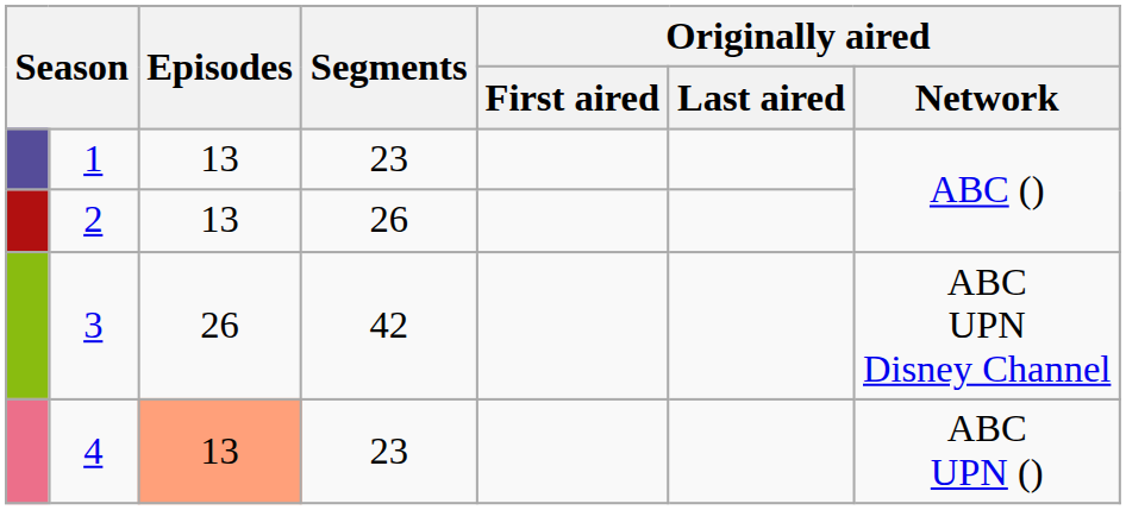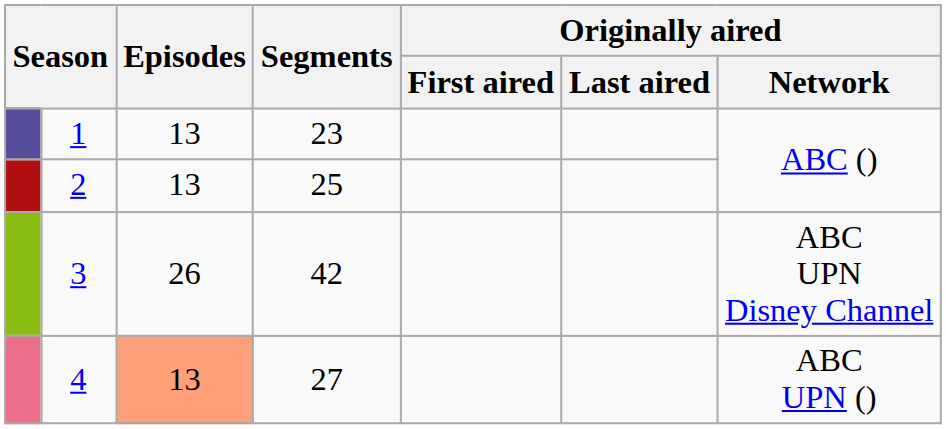 <table class="wikitable plainrowheaders" style="text-align:center;">
 <tr>
 <th colspan="2" rowspan="2">Season</th>
 <th rowspan="2">Episodes</th>
 <th rowspan="2">Segments</th>
 <th colspan="3">Originally aired</th>
 </tr>
 <tr>
 <th>First aired</th>
 <th>Last aired</th>
 <th>Network</th>
 </tr>
 <tr>
 <td style="background: #554C99;"></td>
 <td><a href='#'>1</a></td>
 <td>13</td>
 <td>23</td>
 <td></td>
 <td></td>
 <td rowspan="2"><a href='#'>ABC</a> ()</td>
 </tr>
 <tr>
 <td style="background: #B11010;"></td>
 <td><a href='#'>2</a></td>
 <td>13</td>
-<td>26</td>
+<td>25</td>
 <td></td>
 <td></td>
 </tr>
 <tr>
 <td style="background: #89BC10;"></td>
 <td><a href='#'>3</a></td>
 <td>26</td>
 <td>42</td>
 <td></td>
 <td></td>
 <td>ABC<br>UPN<br><a href='#'>Disney Channel</a></td>
 </tr>
 <tr>
 <td style="background: #EC6F8A;"></td>
 <td><a href='#'>4</a></td>
 <td style="background: lightsalmon;">13</td>
-<td>23</td>
+<td>27</td>
 <td></td>
 <td></td>
 <td>ABC<br><a href='#'>UPN</a> ()</td>
 </tr>
 </table>
